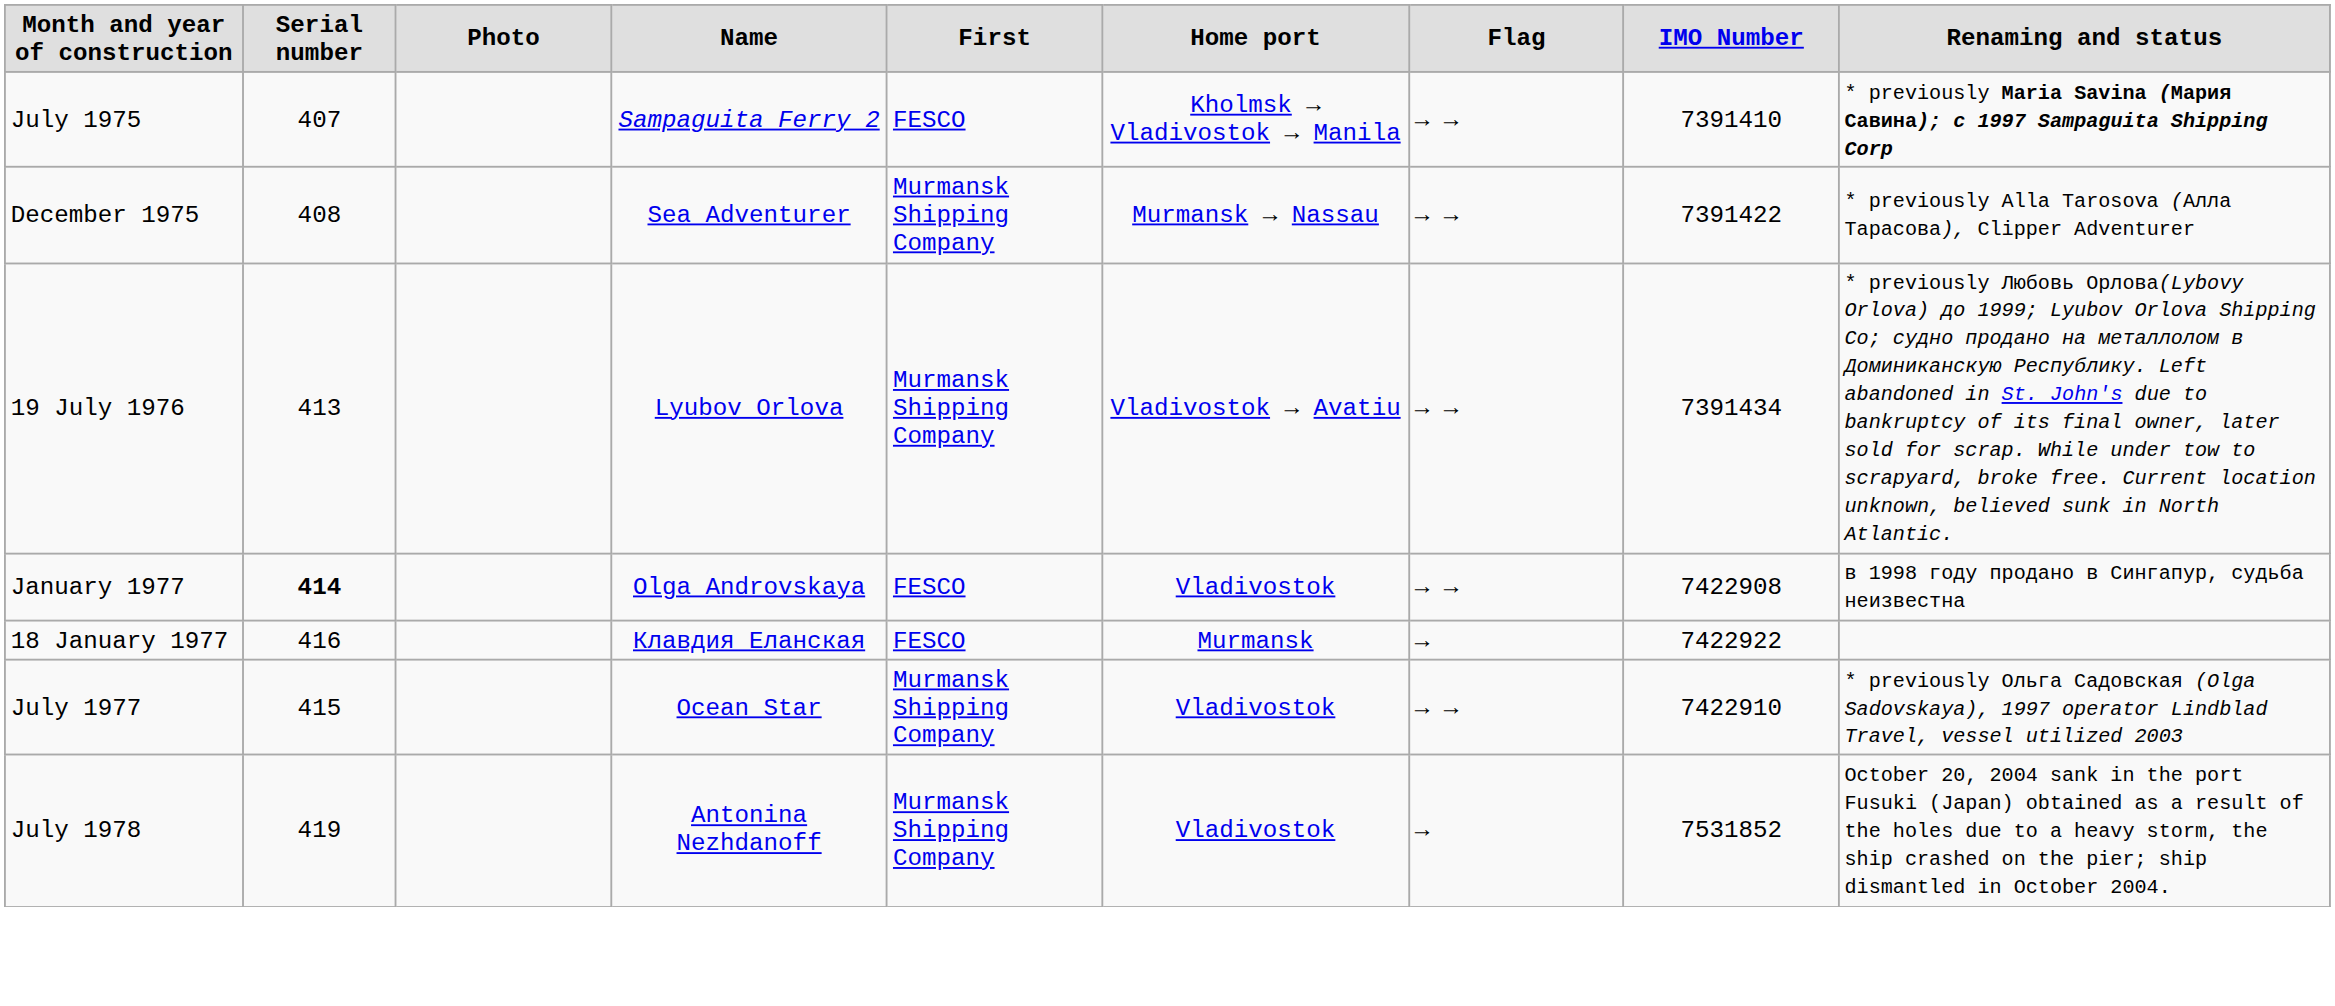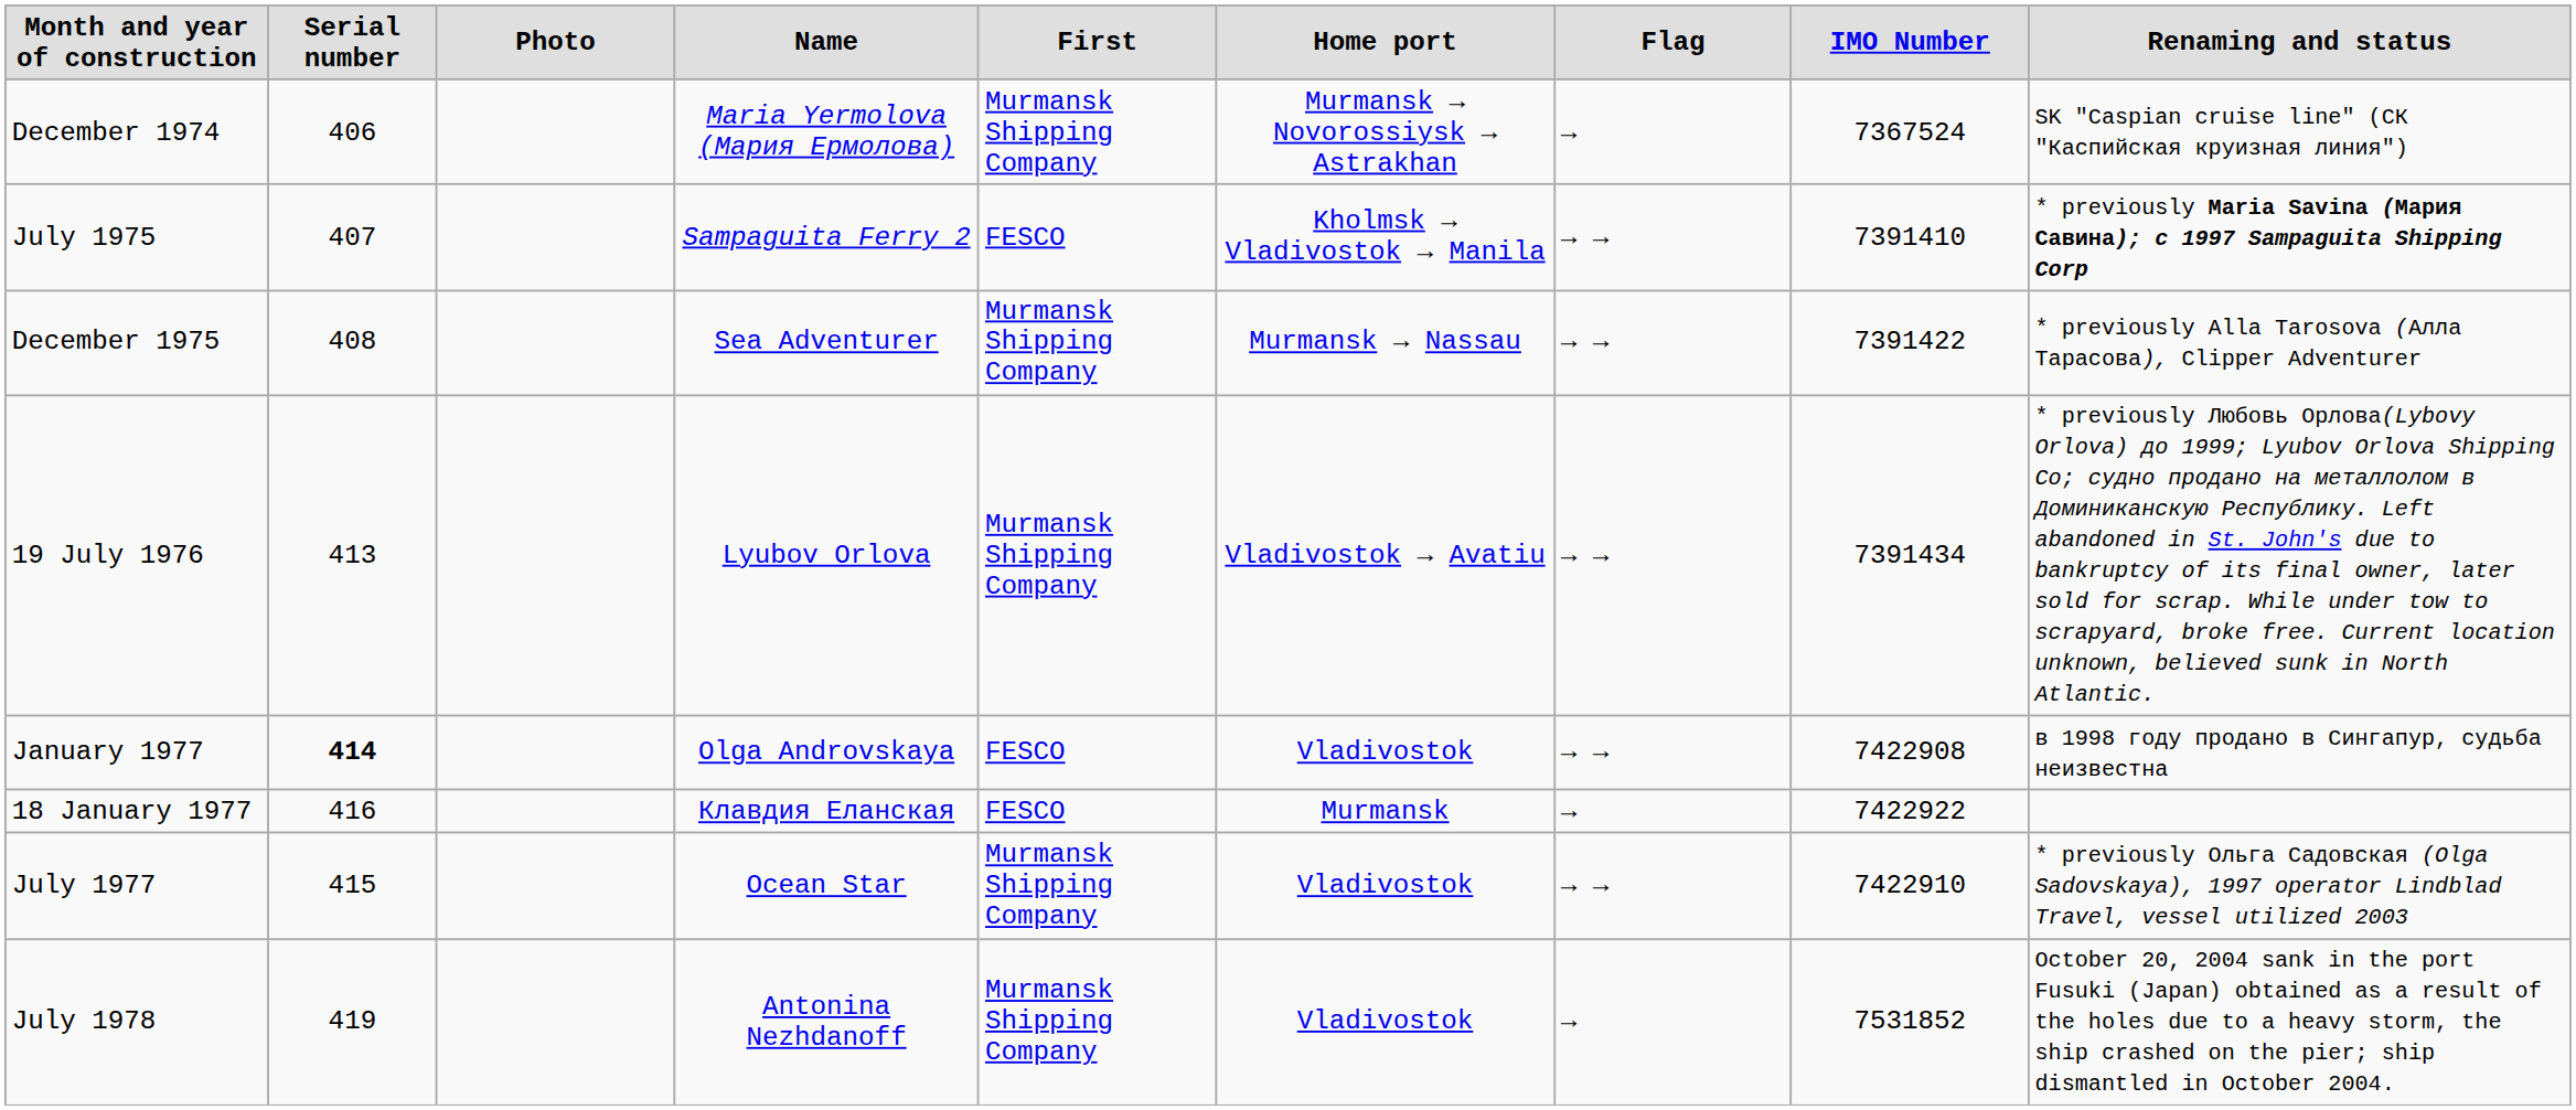 <table class="wikitable sortable">
 <tr bgcolor="#dfdfdf">
 <td width="7%" align="Center"><strong>Month and year of construction</strong></td>
 <td width="5%" align="Center"><strong>Serial number</strong></td>
 <td width="7%" align="Center"><strong>Photo</strong></td>
 <td width="9%" align="Center"><strong>Name</strong></td>
 <td width="7%" align="Center"><strong>First</strong></td>
 <td width="10%" align="Center"><strong>Home port</strong></td>
 <td width="7%" align="Center"><strong>Flag</strong></td>
 <td width="7%" align="Center"><strong><a href='#'>IMO Number</a></strong></td>
 <td width="16%" align="Center"><strong>Renaming and status</strong></td>
+</tr>
+<tr>
+<td align=Left>December 1974</td>
+<td align="Center">406</td>
+<td align="Center"></td>
+<td align="Center"><em><a href='#'>Maria Yermolova (Мария Ермолова)</a></em></td>
+<td><a href='#'>Murmansk Shipping Company</a></td>
+<td align="Center"><a href='#'>Murmansk</a> → <a href='#'>Novorossiysk</a> → <a href='#'>Astrakhan</a></td>
+<td> → </td>
+<td align="Center">7367524</td>
+<td><small> SK "Caspian cruise line" (СК "Каспийская круизная линия")</small></td>
 </tr>
 <tr>
 <td align=Left>July 1975</td>
 <td align="Center">407</td>
 <td></td>
 <td align="Center"><em><a href='#'>Sampaguita Ferry 2</a></em></td>
 <td><a href='#'>FESCO</a></td>
 <td align="Center"><a href='#'>Kholmsk</a> → <a href='#'>Vladivostok</a> → <a href='#'>Manila</a></td>
 <td> →  → </td>
 <td align="Center">7391410</td>
 <td><small>* previously <strong>Maria Savina<em> (</em>Мария Савина<em>); с 1997 Sampaguita Shipping Corp</small></td>
 </tr>
 <tr>
 <td align=Left>December 1975</td>
 <td align="Center">408</td>
 <td align="Center"></td>
 <td align="Center"></em><a href='#'>Sea Adventurer</a><em></td>
 <td><a href='#'>Murmansk Shipping Company</a></td>
 <td align="Center"><a href='#'>Murmansk</a> → <a href='#'>Nassau</a></td>
 <td> →  → </td>
 <td align="Center">7391422</td>
 <td><small>* previously </em>Alla Tarosova<em> (</em>Алла Тарасова<em>), </em>Clipper Adventurer<em></small></td>
 </tr>
 <tr>
 <td align=Left>19 July 1976</td>
 <td align="Center">413</td>
 <td align="Center"></td>
 <td align="Center"></em><a href='#'>Lyubov Orlova</a><em></td>
 <td><a href='#'>Murmansk Shipping Company</a></td>
 <td align="Center"><a href='#'>Vladivostok</a> → <a href='#'>Avatiu</a></td>
 <td> →  → </td>
 <td align="Center">7391434</td>
 <td><small>* previously </em>Любовь Орлова<em>(Lybovy Orlova) до 1999; Lyubov Orlova Shipping Co; судно продано на металлолом в Доминиканскую Республику. Left abandoned in <a href='#'>St. John's</a> due to bankruptcy of its final owner, later sold for scrap. While under tow to scrapyard, broke free. Current location unknown, believed sunk in North Atlantic.</small></td>
 </tr>
 <tr>
 <td align=Left>January 1977</td>
 <td align="Center"><strong>414</strong></td>
 <td></td>
 <td align="Center"></em><a href='#'>Olga Androvskaya</a><em></td>
 <td><a href='#'>FESCO</a></td>
 <td align="Center"><a href='#'>Vladivostok</a></td>
 <td> →  →</td>
 <td align="Center">7422908</td>
 <td><small>в 1998 году продано в Сингапур, судьба неизвестна </small></td>
 </tr>
 <tr>
 <td align=Left>18 January 1977</td>
 <td align="Center">416</td>
 <td align="Center"></td>
 <td align="Center"></em><a href='#'>Клавдия Еланская</a><em></td>
 <td><a href='#'>FESCO</a></td>
 <td align="Center"><a href='#'>Murmansk</a></td>
 <td> → </td>
 <td align="Center">7422922</td>
 <td><small></small></td>
 </tr>
 <tr>
 <td align=Left>July 1977</td>
 <td align="Center">415</td>
 <td align="Center"></td>
 <td align="Center"></em><a href='#'>Ocean Star</a><em></td>
 <td><a href='#'>Murmansk Shipping Company</a></td>
 <td align="Center"><a href='#'>Vladivostok</a></td>
 <td> →  →</td>
 <td align="Center">7422910</td>
 <td><small>* previously </em>Ольга Садовская<em> (Olga Sadovskaya), 1997 operator Lindblad Travel, vessel utilized 2003 </small></td>
 </tr>
 <tr>
 <td align=Left>July 1978</td>
 <td align="Center">419</td>
 <td></td>
 <td align="Center"></em><a href='#'>Antonina Nezhdanoff</a><em></td>
 <td><a href='#'>Murmansk Shipping Company</a></td>
 <td align="Center"><a href='#'>Vladivostok</a></td>
 <td> → </td>
 <td align="Center">7531852</td>
 <td><small>October 20, 2004 sank in the port Fusuki (Japan) obtained as a result of the holes due to a heavy storm, the ship crashed on the pier; ship dismantled in October 2004.</small></td>
 </tr>
 </table>
